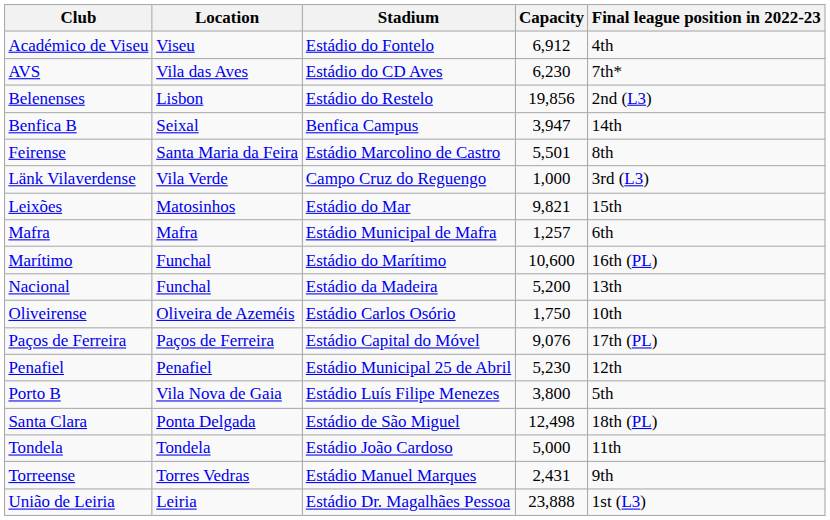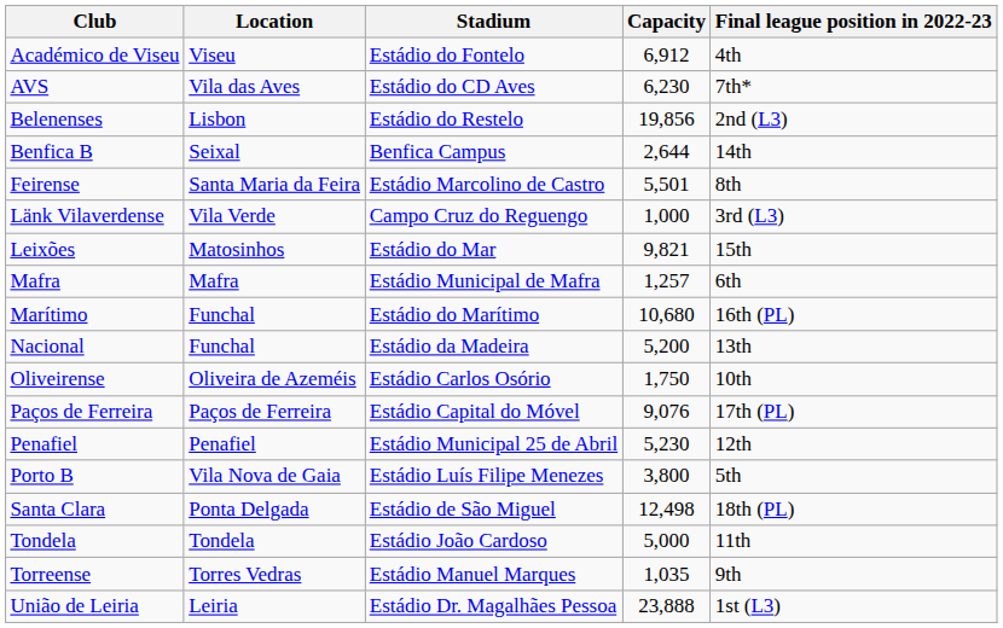 <table class="wikitable sortable">
 <tr>
 <th>Club</th>
 <th>Location</th>
 <th>Stadium</th>
 <th>Capacity</th>
 <th data-sort-type="number">Final league position in 2022-23</th>
 </tr>
 <tr>
 <td><a href='#'>Académico de Viseu</a></td>
 <td><a href='#'>Viseu</a></td>
 <td><a href='#'>Estádio do Fontelo</a></td>
 <td style="text-align:center;">6,912</td>
 <td>4th</td>
 </tr>
 <tr>
 <td><a href='#'>AVS</a></td>
 <td><a href='#'>Vila das Aves</a></td>
 <td><a href='#'>Estádio do CD Aves</a></td>
 <td style="text-align:center;">6,230</td>
 <td>7th*</td>
 </tr>
 <tr>
 <td><a href='#'>Belenenses</a></td>
 <td><a href='#'>Lisbon</a></td>
 <td><a href='#'>Estádio do Restelo</a></td>
 <td style="text-align:center;">19,856</td>
 <td>2nd (<a href='#'>L3</a>)</td>
 </tr>
 <tr>
 <td><a href='#'>Benfica B</a></td>
 <td><a href='#'>Seixal</a></td>
 <td><a href='#'>Benfica Campus</a></td>
-<td style="text-align:center;">3,947</td>
+<td style="text-align:center;">2,644</td>
 <td>14th</td>
 </tr>
 <tr>
 <td><a href='#'>Feirense</a></td>
 <td><a href='#'>Santa Maria da Feira</a></td>
 <td><a href='#'>Estádio Marcolino de Castro</a></td>
 <td style="text-align:center;">5,501</td>
 <td>8th</td>
 </tr>
 <tr>
 <td><a href='#'>Länk Vilaverdense</a></td>
 <td><a href='#'>Vila Verde</a></td>
 <td><a href='#'>Campo Cruz do Reguengo</a></td>
 <td style="text-align:center;">1,000</td>
 <td>3rd (<a href='#'>L3</a>)</td>
 </tr>
 <tr>
 <td><a href='#'>Leixões</a></td>
 <td><a href='#'>Matosinhos</a></td>
 <td><a href='#'>Estádio do Mar</a></td>
 <td style="text-align:center;">9,821</td>
 <td>15th</td>
 </tr>
 <tr>
 <td><a href='#'>Mafra</a></td>
 <td><a href='#'>Mafra</a></td>
 <td><a href='#'>Estádio Municipal de Mafra</a></td>
 <td style="text-align:center;">1,257</td>
 <td>6th</td>
 </tr>
 <tr>
 <td><a href='#'>Marítimo</a></td>
 <td> <a href='#'>Funchal</a></td>
 <td><a href='#'>Estádio do Marítimo</a></td>
-<td style="text-align:center;">10,600</td>
+<td style="text-align:center;">10,680</td>
 <td>16th (<a href='#'>PL</a>)</td>
 </tr>
 <tr>
 <td><a href='#'>Nacional</a></td>
 <td> <a href='#'>Funchal</a></td>
 <td><a href='#'>Estádio da Madeira</a></td>
 <td style="text-align:center;">5,200</td>
 <td>13th</td>
 </tr>
 <tr>
 <td><a href='#'>Oliveirense</a></td>
 <td><a href='#'>Oliveira de Azeméis</a></td>
 <td><a href='#'>Estádio Carlos Osório</a></td>
 <td style="text-align:center;">1,750</td>
 <td>10th</td>
 </tr>
 <tr>
 <td><a href='#'>Paços de Ferreira</a></td>
 <td><a href='#'>Paços de Ferreira</a></td>
 <td><a href='#'>Estádio Capital do Móvel</a></td>
 <td style="text-align:center;">9,076</td>
 <td>17th (<a href='#'>PL</a>)</td>
 </tr>
 <tr>
 <td><a href='#'>Penafiel</a></td>
 <td><a href='#'>Penafiel</a></td>
 <td><a href='#'>Estádio Municipal 25 de Abril</a></td>
 <td style="text-align:center;">5,230</td>
 <td>12th</td>
 </tr>
 <tr>
 <td><a href='#'>Porto B</a></td>
 <td><a href='#'>Vila Nova de Gaia</a></td>
 <td><a href='#'>Estádio Luís Filipe Menezes</a></td>
 <td style="text-align:center;">3,800</td>
 <td>5th</td>
 </tr>
 <tr>
 <td><a href='#'>Santa Clara</a></td>
 <td> <a href='#'>Ponta Delgada</a></td>
 <td><a href='#'>Estádio de São Miguel</a></td>
 <td style="text-align:center;">12,498</td>
 <td>18th (<a href='#'>PL</a>)</td>
 </tr>
 <tr>
 <td><a href='#'>Tondela</a></td>
 <td><a href='#'>Tondela</a></td>
 <td><a href='#'>Estádio João Cardoso</a></td>
 <td style="text-align:center;">5,000</td>
 <td>11th</td>
 </tr>
 <tr>
 <td><a href='#'>Torreense</a></td>
 <td><a href='#'>Torres Vedras</a></td>
 <td><a href='#'>Estádio Manuel Marques</a></td>
-<td style="text-align:center;">2,431</td>
+<td style="text-align:center;">1,035</td>
 <td>9th</td>
 </tr>
 <tr>
 <td><a href='#'>União de Leiria</a></td>
 <td><a href='#'>Leiria</a></td>
 <td><a href='#'>Estádio Dr. Magalhães Pessoa</a></td>
 <td style="text-align:center;">23,888</td>
 <td>1st (<a href='#'>L3</a>)</td>
 </tr>
 </table>
